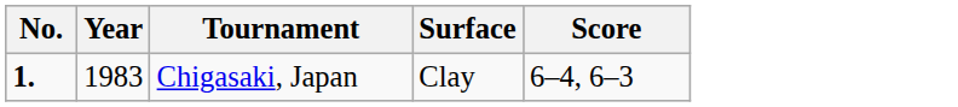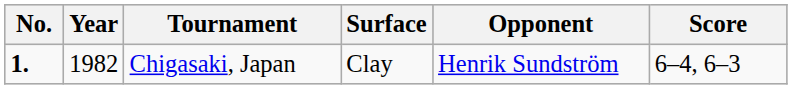 <table class="sortable wikitable" style=font-size:97%>
 <tr>
 <th style="width:30px">No.</th>
 <th style="width:30px">Year</th>
 <th style="width:130px">Tournament</th>
 <th style="width:50px">Surface</th>
+<th style="width:130px">Opponent</th>
 <th style="width:80px" class="unsortable">Score</th>
 </tr>
 <tr>
 <td><strong>1.</strong></td>
-<td>1983</td>
+<td>1982</td>
 <td><a href='#'>Chigasaki</a>, Japan</td>
 <td>Clay</td>
+<td> <a href='#'>Henrik Sundström</a></td>
 <td>6–4, 6–3</td>
 </tr>
 </table>
